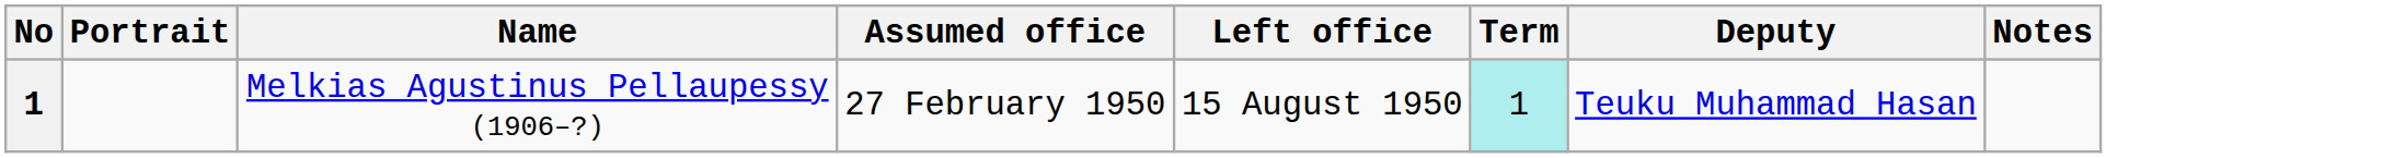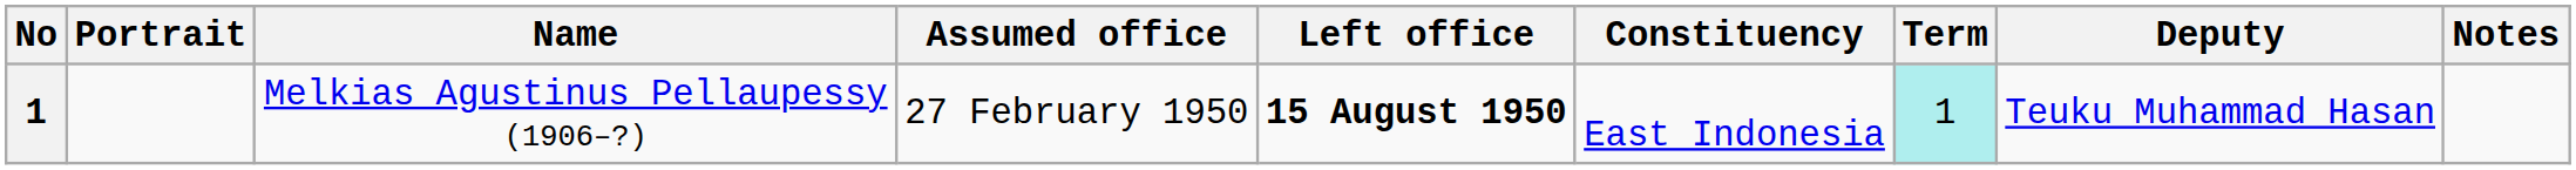 <table class="wikitable" style="text-align:center;">
 <tr>
 <th>No</th>
 <th>Portrait</th>
 <th>Name</th>
 <th>Assumed office</th>
 <th>Left office</th>
+<th>Constituency</th>
 <th>Term</th>
 <th>Deputy</th>
 <th>Notes</th>
 </tr>
 <tr>
 <th>1</th>
 <td></td>
 <td><a href='#'>Melkias Agustinus Pellaupessy</a><br><small>(1906–?)</small></td>
 <td>27 February 1950</td>
-<td>15 August 1950</td>
+<td><strong>15 August 1950</strong></td>
+<td><br><a href='#'>East Indonesia</a></td>
 <td style="background: paleturquoise;">1</td>
 <td><a href='#'>Teuku Muhammad Hasan</a></td>
 <td></td>
 </tr>
 </table>
